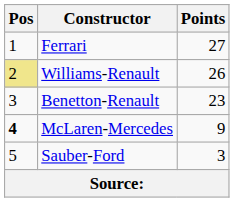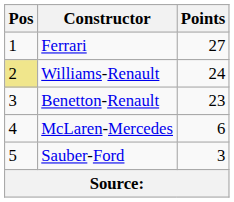 <table class="wikitable" style="font-size: 95%;">
 <tr>
 <th>Pos</th>
 <th>Constructor</th>
 <th>Points</th>
 </tr>
 <tr>
 <td>1</td>
 <td> <a href='#'>Ferrari</a></td>
 <td align="right">27</td>
 </tr>
 <tr>
 <td style="background: khaki;">2</td>
 <td> <a href='#'>Williams</a>-<a href='#'>Renault</a></td>
-<td align="right">26</td>
+<td align="right">24</td>
 </tr>
 <tr>
 <td>3</td>
 <td> <a href='#'>Benetton</a>-<a href='#'>Renault</a></td>
 <td align="right">23</td>
 </tr>
 <tr>
-<td><strong>4</strong></td>
+<td>4</td>
 <td> <a href='#'>McLaren</a>-<a href='#'>Mercedes</a></td>
-<td align="right">9</td>
+<td align="right">6</td>
 </tr>
 <tr>
 <td>5</td>
 <td> <a href='#'>Sauber</a>-<a href='#'>Ford</a></td>
 <td align="right">3</td>
 </tr>
 <tr>
 <th colspan=4>Source: </th>
 </tr>
 </table>
